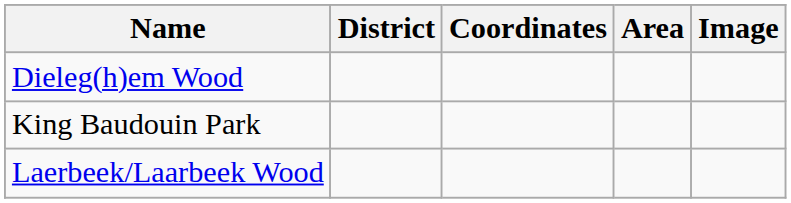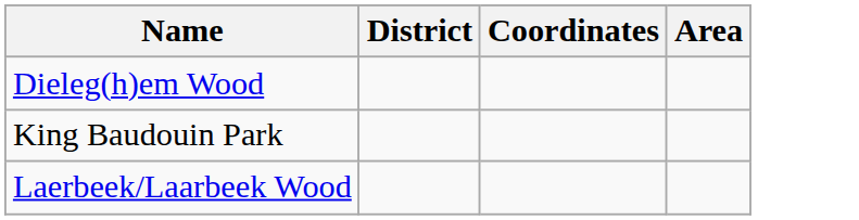 <table class="wikitable sortable">
 <tr>
 <th>Name</th>
 <th>District</th>
 <th>Coordinates</th>
 <th>Area</th>
-<th>Image</th>
 </tr>
 <tr>
 <td><a href='#'>Dieleg(h)em Wood</a></td>
-<td></td>
 <td></td>
 <td></td>
 <td></td>
 </tr>
 <tr>
 <td>King Baudouin Park</td>
 <td></td>
 <td></td>
 <td></td>
-<td></td>
 </tr>
 <tr>
 <td><a href='#'>Laerbeek/Laarbeek Wood</a></td>
 <td></td>
 <td></td>
 <td></td>
-<td></td>
 </tr>
 </table>
